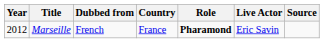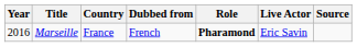 <table class="wikitable sortable plainrowheaders" style="width=95%;  font-size: 95%;">
 <tr>
 <th>Year </th>
 <th>Title</th>
+<th>Country</th>
 <th>Dubbed from</th>
-<th>Country</th>
 <th class="unsortable">Role </th>
 <th class="unsortable">Live Actor</th>
 <th class="unsortable">Source</th>
 </tr>
 <tr>
-<td>2012</td>
+<td>2016</td>
 <td><em><a href='#'>Marseille</a></em></td>
+<td><a href='#'>France</a></td>
 <td><a href='#'>French</a></td>
-<td><a href='#'>France</a></td>
 <td><strong>Pharamond</strong></td>
 <td><a href='#'>Eric Savin</a></td>
 <td></td>
 </tr>
 </table>
